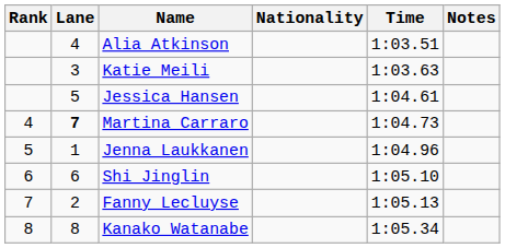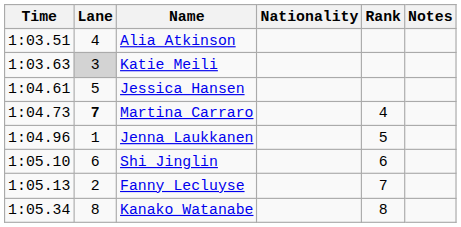 <table class="wikitable sortable" style="text-align:center">
 <tr>
-<th>Rank</th>
+<th>Time</th>
 <th>Lane</th>
 <th>Name</th>
 <th>Nationality</th>
-<th>Time</th>
+<th>Rank</th>
 <th>Notes</th>
 </tr>
 <tr>
-<td></td>
+<td>1:03.51</td>
 <td>4</td>
 <td align=left><a href='#'>Alia Atkinson</a></td>
 <td align=left></td>
-<td>1:03.51</td>
+<td></td>
 <td></td>
 </tr>
 <tr>
-<td></td>
-<td>3</td>
+<td>1:03.63</td>
+<td style="background: lightgrey;">3</td>
 <td align=left><a href='#'>Katie Meili</a></td>
 <td align=left></td>
-<td>1:03.63</td>
+<td></td>
 <td></td>
 </tr>
 <tr>
-<td></td>
+<td>1:04.61</td>
 <td>5</td>
 <td align=left><a href='#'>Jessica Hansen</a></td>
 <td align=left></td>
-<td>1:04.61</td>
+<td></td>
 <td></td>
 </tr>
 <tr>
-<td>4</td>
+<td>1:04.73</td>
 <td><strong>7</strong></td>
 <td align=left><a href='#'>Martina Carraro</a></td>
 <td align=left></td>
-<td>1:04.73</td>
+<td>4</td>
 <td></td>
 </tr>
 <tr>
-<td>5</td>
+<td>1:04.96</td>
 <td>1</td>
 <td align=left><a href='#'>Jenna Laukkanen</a></td>
 <td align=left></td>
-<td>1:04.96</td>
+<td>5</td>
 <td></td>
 </tr>
 <tr>
-<td>6</td>
+<td>1:05.10</td>
 <td>6</td>
 <td align=left><a href='#'>Shi Jinglin</a></td>
 <td align=left></td>
-<td>1:05.10</td>
+<td>6</td>
 <td></td>
 </tr>
 <tr>
-<td>7</td>
+<td>1:05.13</td>
 <td>2</td>
 <td align=left><a href='#'>Fanny Lecluyse</a></td>
 <td align=left></td>
-<td>1:05.13</td>
+<td>7</td>
 <td></td>
 </tr>
 <tr>
-<td>8</td>
+<td>1:05.34</td>
 <td>8</td>
 <td align=left><a href='#'>Kanako Watanabe</a></td>
 <td align=left></td>
-<td>1:05.34</td>
+<td>8</td>
 <td></td>
 </tr>
 </table>
